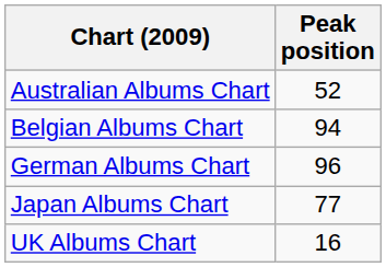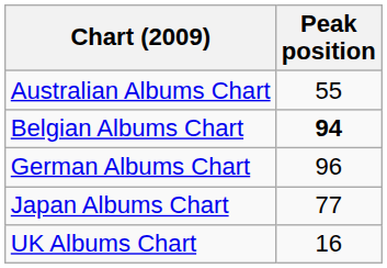 <table class="wikitable sortable">
 <tr>
 <th>Chart (2009)</th>
 <th>Peak<br>position</th>
 </tr>
 <tr>
 <td><a href='#'>Australian Albums Chart</a></td>
-<td style="text-align:center;">52</td>
+<td style="text-align:center;">55</td>
 </tr>
 <tr>
 <td align="left"><a href='#'>Belgian Albums Chart</a></td>
-<td style="text-align:center;">94</td>
+<td style="text-align:center;"><strong>94</strong></td>
 </tr>
 <tr>
 <td><a href='#'>German Albums Chart</a></td>
 <td style="text-align:center;">96</td>
 </tr>
 <tr>
 <td><a href='#'>Japan Albums Chart</a></td>
 <td style="text-align:center;">77</td>
 </tr>
 <tr>
 <td align="left"><a href='#'>UK Albums Chart</a></td>
 <td style="text-align:center;">16</td>
 </tr>
 </table>
